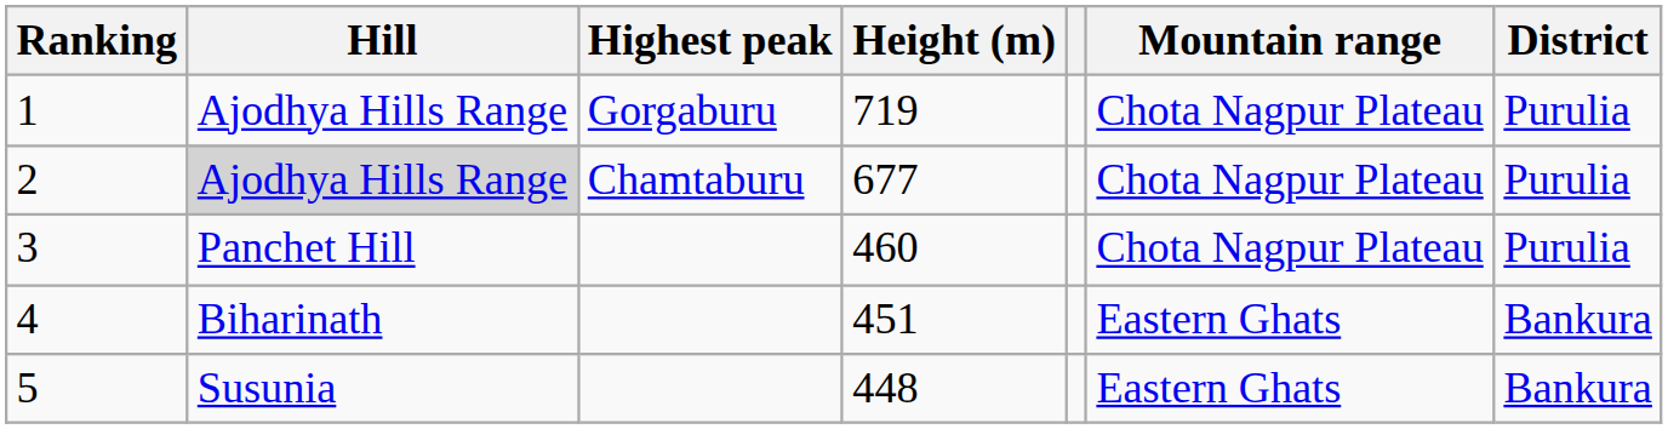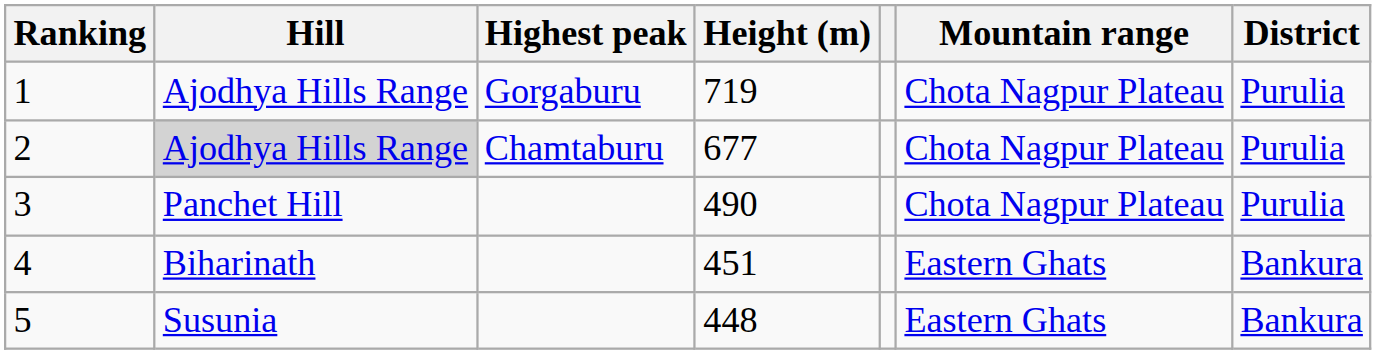 <table class="wikitable sortable">
 <tr>
 <th>Ranking</th>
 <th>Hill</th>
 <th>Highest peak</th>
 <th>Height (m)</th>
 <th></th>
 <th>Mountain range</th>
 <th>District</th>
 </tr>
 <tr>
 <td>1</td>
 <td><a href='#'>Ajodhya Hills Range</a></td>
 <td><a href='#'>Gorgaburu</a></td>
 <td>719</td>
 <td></td>
 <td><a href='#'>Chota Nagpur Plateau</a></td>
 <td><a href='#'>Purulia</a></td>
 </tr>
 <tr>
 <td>2</td>
 <td style="background: lightgrey;"><a href='#'>Ajodhya Hills Range</a></td>
 <td><a href='#'>Chamtaburu</a></td>
 <td>677</td>
 <td></td>
 <td><a href='#'>Chota Nagpur Plateau</a></td>
 <td><a href='#'>Purulia</a></td>
 </tr>
 <tr>
 <td>3</td>
 <td><a href='#'>Panchet Hill</a></td>
 <td></td>
-<td>460</td>
+<td>490</td>
 <td></td>
 <td><a href='#'>Chota Nagpur Plateau</a></td>
 <td><a href='#'>Purulia</a></td>
 </tr>
 <tr>
 <td>4</td>
 <td><a href='#'>Biharinath</a></td>
 <td></td>
 <td>451</td>
 <td></td>
 <td><a href='#'>Eastern Ghats</a></td>
 <td><a href='#'>Bankura</a></td>
 </tr>
 <tr>
 <td>5</td>
 <td><a href='#'>Susunia</a></td>
 <td></td>
 <td>448</td>
 <td></td>
 <td><a href='#'>Eastern Ghats</a></td>
 <td><a href='#'>Bankura</a></td>
 </tr>
 </table>
